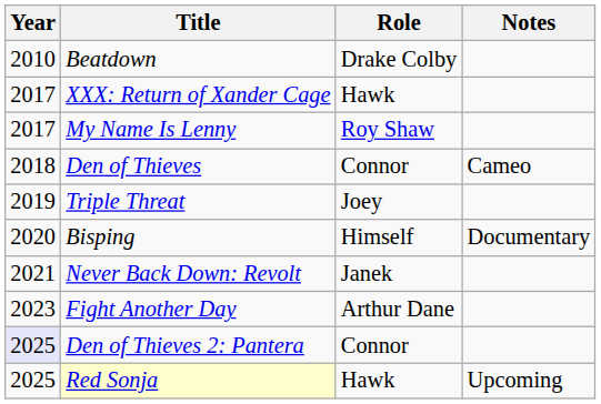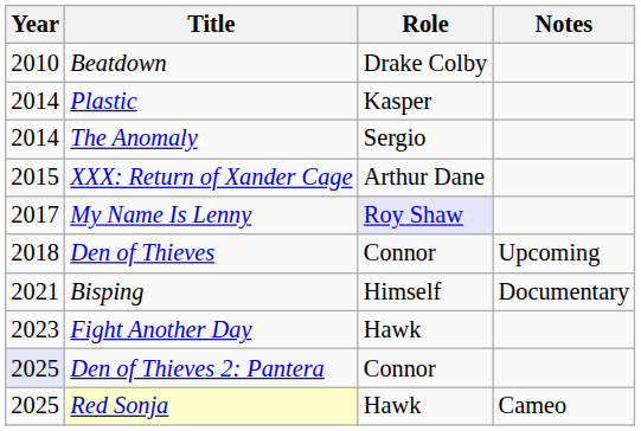 <table class="wikitable sortable">
 <tr>
 <th>Year</th>
 <th>Title</th>
 <th>Role</th>
 <th>Notes</th>
 </tr>
 <tr>
 <td>2010</td>
 <td><em>Beatdown</em></td>
 <td>Drake Colby</td>
 <td></td>
 </tr>
 <tr>
-<td>2017</td>
+<td>2014</td>
+<td><em><a href='#'>Plastic</a></em></td>
+<td>Kasper</td>
+<td></td>
+</tr>
+<tr>
+<td>2014</td>
+<td><em><a href='#'>The Anomaly</a></em></td>
+<td>Sergio</td>
+<td></td>
+</tr>
+<tr>
+<td>2015</td>
 <td><em><a href='#'>XXX: Return of Xander Cage</a></em></td>
-<td>Hawk</td>
+<td>Arthur Dane</td>
 <td></td>
 </tr>
 <tr>
 <td>2017</td>
 <td><em><a href='#'>My Name Is Lenny</a></em></td>
-<td><a href='#'>Roy Shaw</a></td>
+<td style="background: lavender;"><a href='#'>Roy Shaw</a></td>
 <td></td>
 </tr>
 <tr>
 <td>2018</td>
 <td><em><a href='#'>Den of Thieves</a></em></td>
 <td>Connor</td>
-<td>Cameo</td>
+<td>Upcoming</td>
 </tr>
 <tr>
-<td>2019</td>
-<td><em><a href='#'>Triple Threat</a></em></td>
-<td>Joey</td>
-<td></td>
-</tr>
-<tr>
-<td>2020</td>
+<td>2021</td>
 <td><em>Bisping</em></td>
 <td>Himself</td>
 <td>Documentary</td>
 </tr>
 <tr>
-<td>2021</td>
-<td><em><a href='#'>Never Back Down: Revolt</a></em></td>
-<td>Janek</td>
-<td></td>
-</tr>
-<tr>
 <td>2023</td>
 <td><em><a href='#'>Fight Another Day</a></em></td>
-<td>Arthur Dane</td>
+<td>Hawk</td>
 <td></td>
 </tr>
 <tr>
 <td style="background: lavender;">2025</td>
 <td><em><a href='#'>Den of Thieves 2: Pantera</a></em></td>
 <td>Connor</td>
 <td></td>
 </tr>
 <tr>
 <td>2025</td>
 <td style="background:#FFFFCC;"><em><a href='#'>Red Sonja</a></em> </td>
 <td>Hawk</td>
-<td>Upcoming</td>
+<td>Cameo</td>
 </tr>
 </table>
